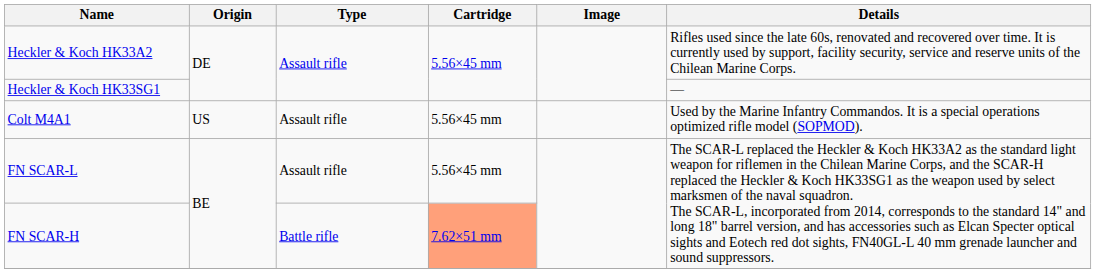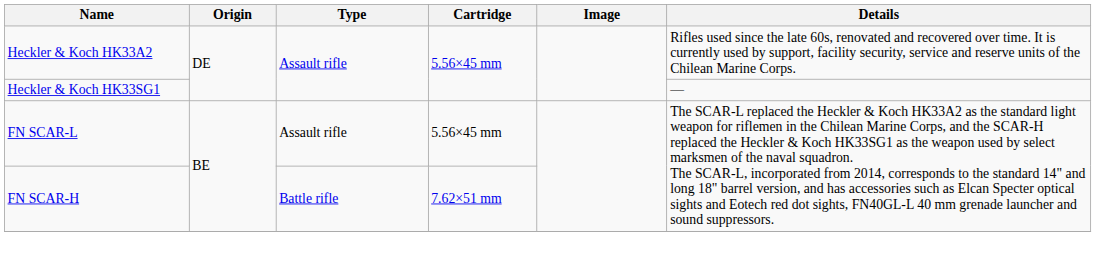 <table class="wikitable" border="0" style="width:100%">
 <tr>
 <th style="text-align: center; width:17%;">Name</th>
 <th style="text-align: center; width:8%;">Origin</th>
 <th style="text-align: center; width:14%;">Type</th>
 <th style="text-align: center; width:10%;">Cartridge</th>
 <th style="text-align: center; width:12%;">Image</th>
 <th style="text-align: center; width:44%;">Details</th>
 </tr>
 <tr>
 <td><a href='#'>Heckler & Koch HK33A2</a></td>
 <td rowspan="2"> DE</td>
 <td rowspan="2"><a href='#'>Assault rifle</a></td>
 <td rowspan="2"><a href='#'>5.56×45 mm</a></td>
 <td rowspan="2"></td>
 <td>Rifles used since the late 60s, renovated and recovered over time. It is currently used by support, facility security, service and reserve units of the Chilean Marine Corps.</td>
 </tr>
 <tr>
 <td><a href='#'>Heckler & Koch HK33SG1</a></td>
 <td>—</td>
 </tr>
 <tr>
-<td><a href='#'>Colt M4A1</a></td>
-<td> US</td>
-<td>Assault rifle</td>
-<td>5.56×45 mm</td>
-<td></td>
-<td>Used by the Marine Infantry Commandos. It is a special operations optimized rifle model (<a href='#'>SOPMOD</a>).</td>
-</tr>
-<tr>
 <td><a href='#'>FN SCAR-L</a></td>
 <td rowspan="2"> BE</td>
 <td>Assault rifle</td>
 <td>5.56×45 mm</td>
 <td rowspan="2"></td>
 <td rowspan="2">The SCAR-L replaced the Heckler & Koch HK33A2 as the standard light weapon for riflemen in the Chilean Marine Corps, and the SCAR-H replaced the Heckler & Koch HK33SG1 as the weapon used by select marksmen of the naval squadron.<br>The SCAR-L, incorporated from 2014, corresponds to the standard 14" and long 18" barrel version, and has accessories such as Elcan Specter optical sights and Eotech red dot sights, FN40GL-L 40 mm grenade launcher and sound suppressors.</td>
 </tr>
 <tr>
 <td><a href='#'>FN SCAR-H</a></td>
 <td><a href='#'>Battle rifle</a></td>
-<td style="background: lightsalmon;"><a href='#'>7.62×51 mm</a></td>
+<td><a href='#'>7.62×51 mm</a></td>
 </tr>
 <tr>
 </tr>
 </table>
